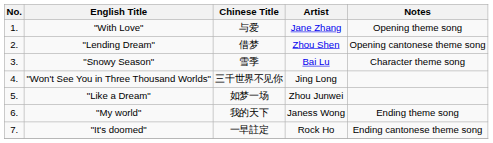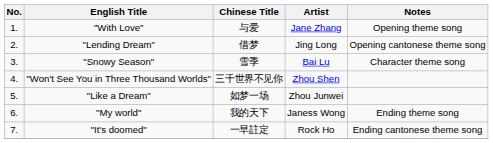 <table class="wikitable" style="text-align:center">
 <tr>
 <th>No.</th>
 <th>English Title</th>
 <th>Chinese Title</th>
 <th>Artist</th>
 <th>Notes</th>
 </tr>
 <tr>
 <td>1.</td>
 <td>"With Love"</td>
 <td>与爱</td>
 <td><a href='#'>Jane Zhang</a></td>
 <td>Opening theme song</td>
 </tr>
 <tr>
 <td>2.</td>
 <td>"Lending Dream"</td>
 <td>借梦</td>
-<td><a href='#'>Zhou Shen</a></td>
+<td>Jing Long</td>
 <td>Opening cantonese theme song</td>
 </tr>
 <tr>
 <td>3.</td>
 <td>"Snowy Season"</td>
 <td>雪季</td>
 <td><a href='#'>Bai Lu</a></td>
 <td>Character theme song</td>
 </tr>
 <tr>
 <td>4.</td>
 <td>"Won't See You in Three Thousand Worlds"</td>
 <td>三千世界不见你</td>
-<td>Jing Long</td>
+<td><a href='#'>Zhou Shen</a></td>
 <td></td>
 </tr>
 <tr>
 <td>5.</td>
 <td>"Like a Dream"</td>
 <td>如梦一场</td>
 <td>Zhou Junwei</td>
 <td></td>
 </tr>
 <tr>
 <td>6.</td>
 <td>"My world"</td>
 <td>我的天下</td>
 <td>Janess Wong</td>
 <td>Ending theme song</td>
 </tr>
 <tr>
 <td>7.</td>
 <td>"It's doomed"</td>
 <td>一早註定</td>
 <td>Rock Ho</td>
 <td>Ending cantonese theme song</td>
 </tr>
 <tr>
 </tr>
 </table>
